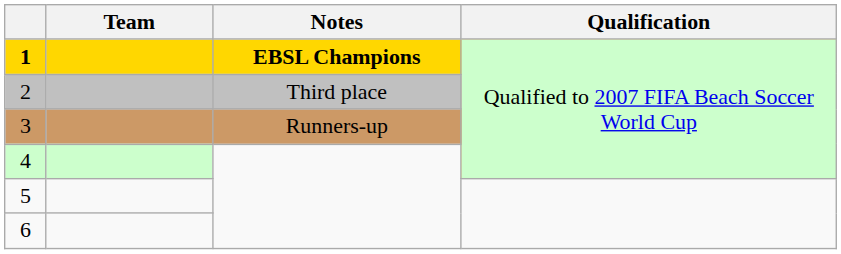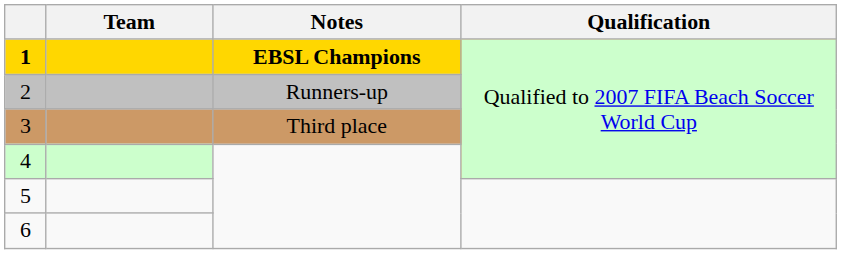 <table class="wikitable" style="text-align: center; font-size: 100%;">
 <tr>
 <th width="30"></th>
 <th width="150">Team</th>
 <th width="220">Notes</th>
 <th width="350">Qualification</th>
 </tr>
 <tr style="background-color: gold;">
 <td><strong>1</strong></td>
 <td align=left><strong></strong></td>
 <td><strong>EBSL Champions</strong></td>
 <td rowspan=4 style="background-color: #ccffcc;">Qualified to <a href='#'>2007 FIFA Beach Soccer World Cup</a></td>
 </tr>
 <tr style="background-color: silver;">
 <td>2</td>
 <td align=left></td>
-<td>Third place</td>
+<td>Runners-up</td>
 </tr>
 <tr style="background-color: #C96;">
 <td>3</td>
 <td align=left></td>
-<td>Runners-up</td>
+<td>Third place</td>
 </tr>
 <tr>
 <td style="background-color:  #ccffcc;">4</td>
 <td align=left style="background-color:  #ccffcc;"></td>
 <td rowspan="3"></td>
 </tr>
 <tr>
 <td>5</td>
 <td align=left></td>
 <td rowspan=2></td>
 </tr>
 <tr>
 <td>6</td>
 <td align=left></td>
 </tr>
 </table>
